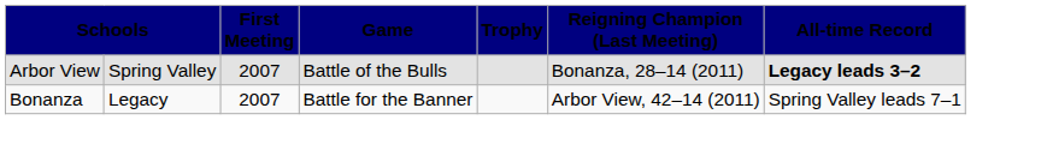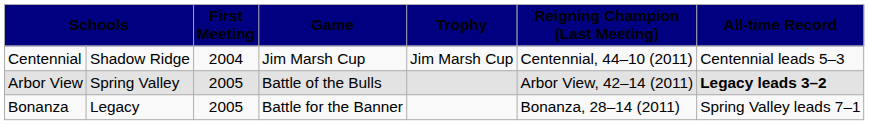 <table class="wikitable">
 <tr bgcolor="#000080" align="center">
 <td colspan=2><span><strong>Schools</strong></span></td>
 <td><span><strong>First<br>Meeting</strong></span></td>
 <td><span><strong>Game</strong></span></td>
 <td><span><strong>Trophy</strong></span></td>
 <td><span><strong>Reigning Champion<br>(Last Meeting)</strong></span></td>
 <td><span><strong>All-time Record</strong></span></td>
 </tr>
+<tr>
+<td>Centennial</td>
+<td>Shadow Ridge</td>
+<td align=center>2004</td>
+<td>Jim Marsh Cup</td>
+<td>Jim Marsh Cup</td>
+<td>Centennial, 44–10 (2011)</td>
+<td>Centennial leads 5–3</td>
+</tr>
 <tr bgcolor="#e3e3e3">
 <td>Arbor View</td>
 <td>Spring Valley</td>
-<td align=center>2007</td>
+<td align=center>2005</td>
 <td>Battle of the Bulls</td>
 <td></td>
-<td>Bonanza, 28–14 (2011)</td>
+<td>Arbor View, 42–14 (2011)</td>
 <td><strong>Legacy leads 3–2</strong></td>
 </tr>
 <tr>
 <td>Bonanza</td>
 <td>Legacy</td>
-<td align=center>2007</td>
+<td align=center>2005</td>
 <td>Battle for the Banner</td>
 <td></td>
-<td>Arbor View, 42–14 (2011)</td>
+<td>Bonanza, 28–14 (2011)</td>
 <td>Spring Valley leads 7–1</td>
 </tr>
 </table>
